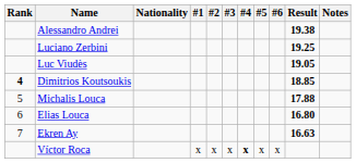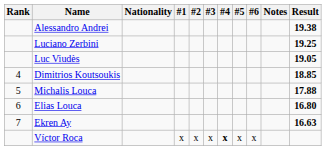 <table class="wikitable sortable" style="text-align:center">
 <tr>
 <th>Rank</th>
 <th>Name</th>
 <th>Nationality</th>
 <th>#1</th>
 <th>#2</th>
 <th>#3</th>
 <th>#4</th>
 <th>#5</th>
 <th>#6</th>
+<th>Notes</th>
 <th>Result</th>
-<th>Notes</th>
 </tr>
 <tr>
 <td></td>
 <td align=left><a href='#'>Alessandro Andrei</a></td>
 <td align=left></td>
 <td></td>
 <td></td>
 <td></td>
 <td></td>
 <td></td>
 <td></td>
+<td></td>
 <td><strong>19.38</strong></td>
-<td></td>
 </tr>
 <tr>
 <td></td>
 <td align=left><a href='#'>Luciano Zerbini</a></td>
 <td align=left></td>
 <td></td>
 <td></td>
 <td></td>
 <td></td>
 <td></td>
 <td></td>
+<td></td>
 <td><strong>19.25</strong></td>
-<td></td>
 </tr>
 <tr>
 <td></td>
 <td align=left><a href='#'>Luc Viudès</a></td>
 <td align=left></td>
 <td></td>
 <td></td>
 <td></td>
 <td></td>
 <td></td>
 <td></td>
+<td></td>
 <td><strong>19.05</strong></td>
-<td></td>
 </tr>
 <tr>
-<td><strong>4</strong></td>
+<td>4</td>
 <td align=left><a href='#'>Dimitrios Koutsoukis</a></td>
 <td align=left></td>
 <td></td>
 <td></td>
 <td></td>
 <td></td>
 <td></td>
 <td></td>
+<td></td>
 <td><strong>18.85</strong></td>
-<td></td>
 </tr>
 <tr>
 <td>5</td>
 <td align=left><a href='#'>Michalis Louca</a></td>
 <td align=left></td>
 <td></td>
 <td></td>
 <td></td>
 <td></td>
 <td></td>
 <td></td>
+<td></td>
 <td><strong>17.88</strong></td>
-<td></td>
 </tr>
 <tr>
 <td>6</td>
 <td align=left><a href='#'>Elias Louca</a></td>
 <td align=left></td>
 <td></td>
 <td></td>
 <td></td>
 <td></td>
 <td></td>
 <td></td>
+<td></td>
 <td><strong>16.80</strong></td>
-<td></td>
 </tr>
 <tr>
 <td>7</td>
 <td align=left><a href='#'>Ekren Ay</a></td>
 <td align=left></td>
 <td></td>
 <td></td>
 <td></td>
 <td></td>
 <td></td>
 <td></td>
+<td></td>
 <td><strong>16.63</strong></td>
-<td></td>
 </tr>
 <tr>
 <td></td>
 <td align=left><a href='#'>Víctor Roca</a></td>
 <td align=left></td>
 <td>x</td>
 <td>x</td>
 <td>x</td>
 <td><strong>x</strong></td>
 <td>x</td>
 <td>x</td>
+<td></td>
 <td><strong></strong></td>
-<td></td>
 </tr>
 </table>
